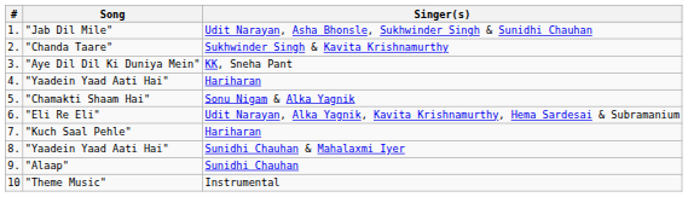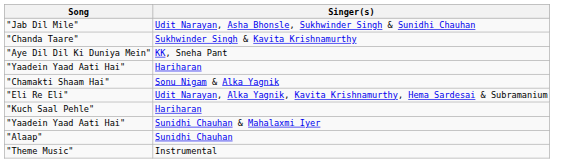 <table class="wikitable sortable">
 <tr style="background:#ccc;" align=>
-<th>#</th>
 <th>Song</th>
 <th>Singer(s)</th>
 </tr>
 <tr>
-<td>1.</td>
 <td>"Jab Dil Mile"</td>
 <td><a href='#'>Udit Narayan</a>, <a href='#'>Asha Bhonsle</a>, <a href='#'>Sukhwinder Singh</a> & <a href='#'>Sunidhi Chauhan</a></td>
 </tr>
 <tr>
-<td>2.</td>
 <td>"Chanda Taare"</td>
 <td><a href='#'>Sukhwinder Singh</a> & <a href='#'>Kavita Krishnamurthy</a></td>
 </tr>
 <tr>
-<td>3.</td>
 <td>"Aye Dil Dil Ki Duniya Mein"</td>
 <td><a href='#'>KK</a>, Sneha Pant</td>
 </tr>
 <tr>
-<td>4.</td>
 <td>"Yaadein Yaad Aati Hai"</td>
 <td><a href='#'>Hariharan</a></td>
 </tr>
 <tr>
-<td>5.</td>
 <td>"Chamakti Shaam Hai"</td>
 <td><a href='#'>Sonu Nigam</a> & <a href='#'>Alka Yagnik</a></td>
 </tr>
 <tr>
-<td>6.</td>
 <td>"Eli Re Eli"</td>
 <td><a href='#'>Udit Narayan</a>, <a href='#'>Alka Yagnik</a>, <a href='#'>Kavita Krishnamurthy</a>, <a href='#'>Hema Sardesai</a> & Subramanium</td>
 </tr>
 <tr>
-<td>7.</td>
 <td>"Kuch Saal Pehle"</td>
 <td><a href='#'>Hariharan</a></td>
 </tr>
 <tr>
-<td>8.</td>
 <td>"Yaadein Yaad Aati Hai"</td>
 <td><a href='#'>Sunidhi Chauhan</a> & <a href='#'>Mahalaxmi Iyer</a></td>
 </tr>
 <tr>
-<td>9.</td>
 <td>"Alaap"</td>
 <td><a href='#'>Sunidhi Chauhan</a></td>
 </tr>
 <tr>
-<td>10</td>
 <td>"Theme Music"</td>
 <td>Instrumental</td>
 </tr>
 </table>
